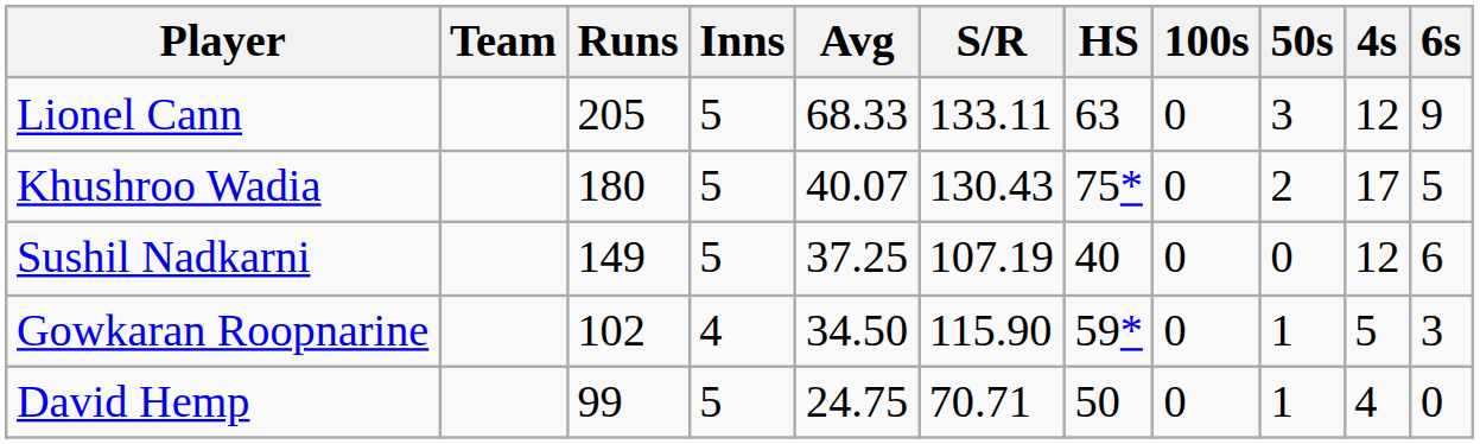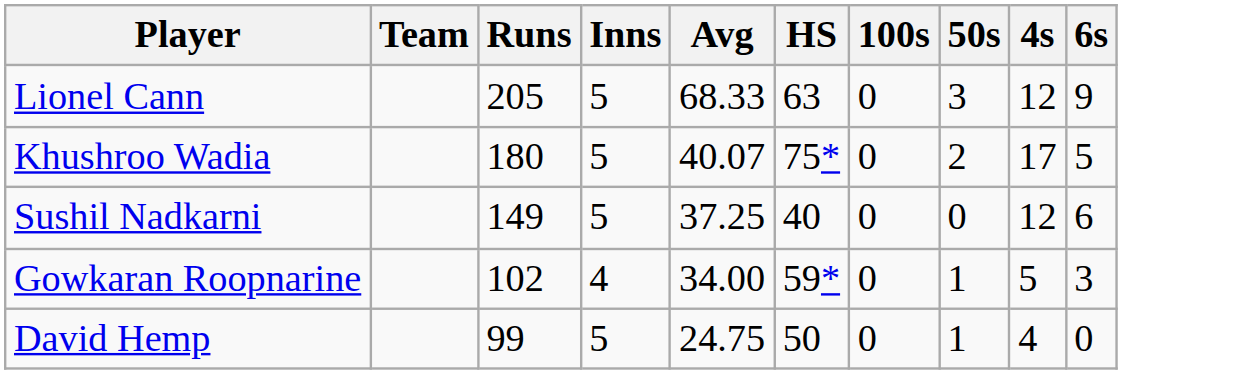 <table class="wikitable">
 <tr>
 <th>Player</th>
 <th>Team</th>
 <th>Runs</th>
 <th>Inns</th>
 <th>Avg</th>
-<th>S/R</th>
 <th>HS</th>
 <th>100s</th>
 <th>50s</th>
 <th>4s</th>
 <th>6s</th>
 </tr>
 <tr>
 <td><a href='#'>Lionel Cann</a></td>
 <td></td>
 <td>205</td>
 <td>5</td>
 <td>68.33</td>
-<td>133.11</td>
 <td>63</td>
 <td>0</td>
 <td>3</td>
 <td>12</td>
 <td>9</td>
 </tr>
 <tr>
 <td><a href='#'>Khushroo Wadia</a></td>
 <td></td>
 <td>180</td>
 <td>5</td>
 <td>40.07</td>
-<td>130.43</td>
 <td>75<a href='#'>*</a></td>
 <td>0</td>
 <td>2</td>
 <td>17</td>
 <td>5</td>
 </tr>
 <tr>
 <td><a href='#'>Sushil Nadkarni</a></td>
 <td></td>
 <td>149</td>
 <td>5</td>
 <td>37.25</td>
-<td>107.19</td>
 <td>40</td>
 <td>0</td>
 <td>0</td>
 <td>12</td>
 <td>6</td>
 </tr>
 <tr>
 <td><a href='#'>Gowkaran Roopnarine</a></td>
 <td></td>
 <td>102</td>
 <td>4</td>
-<td>34.50</td>
-<td>115.90</td>
+<td>34.00</td>
 <td>59<a href='#'>*</a></td>
 <td>0</td>
 <td>1</td>
 <td>5</td>
 <td>3</td>
 </tr>
 <tr>
 <td><a href='#'>David Hemp</a></td>
 <td></td>
 <td>99</td>
 <td>5</td>
 <td>24.75</td>
-<td>70.71</td>
 <td>50</td>
 <td>0</td>
 <td>1</td>
 <td>4</td>
 <td>0</td>
 </tr>
 </table>
